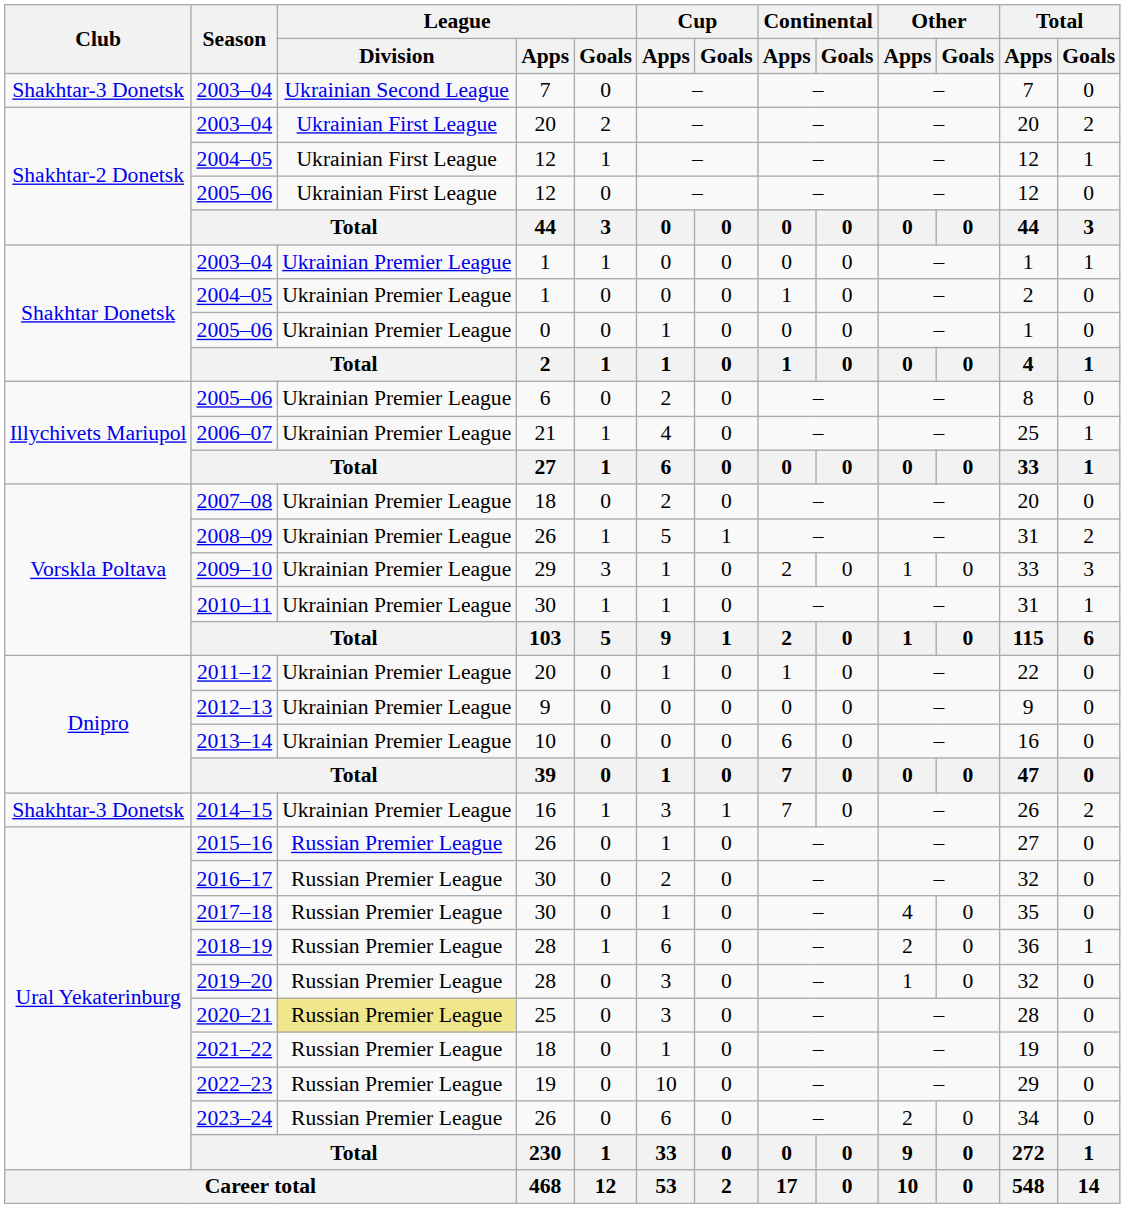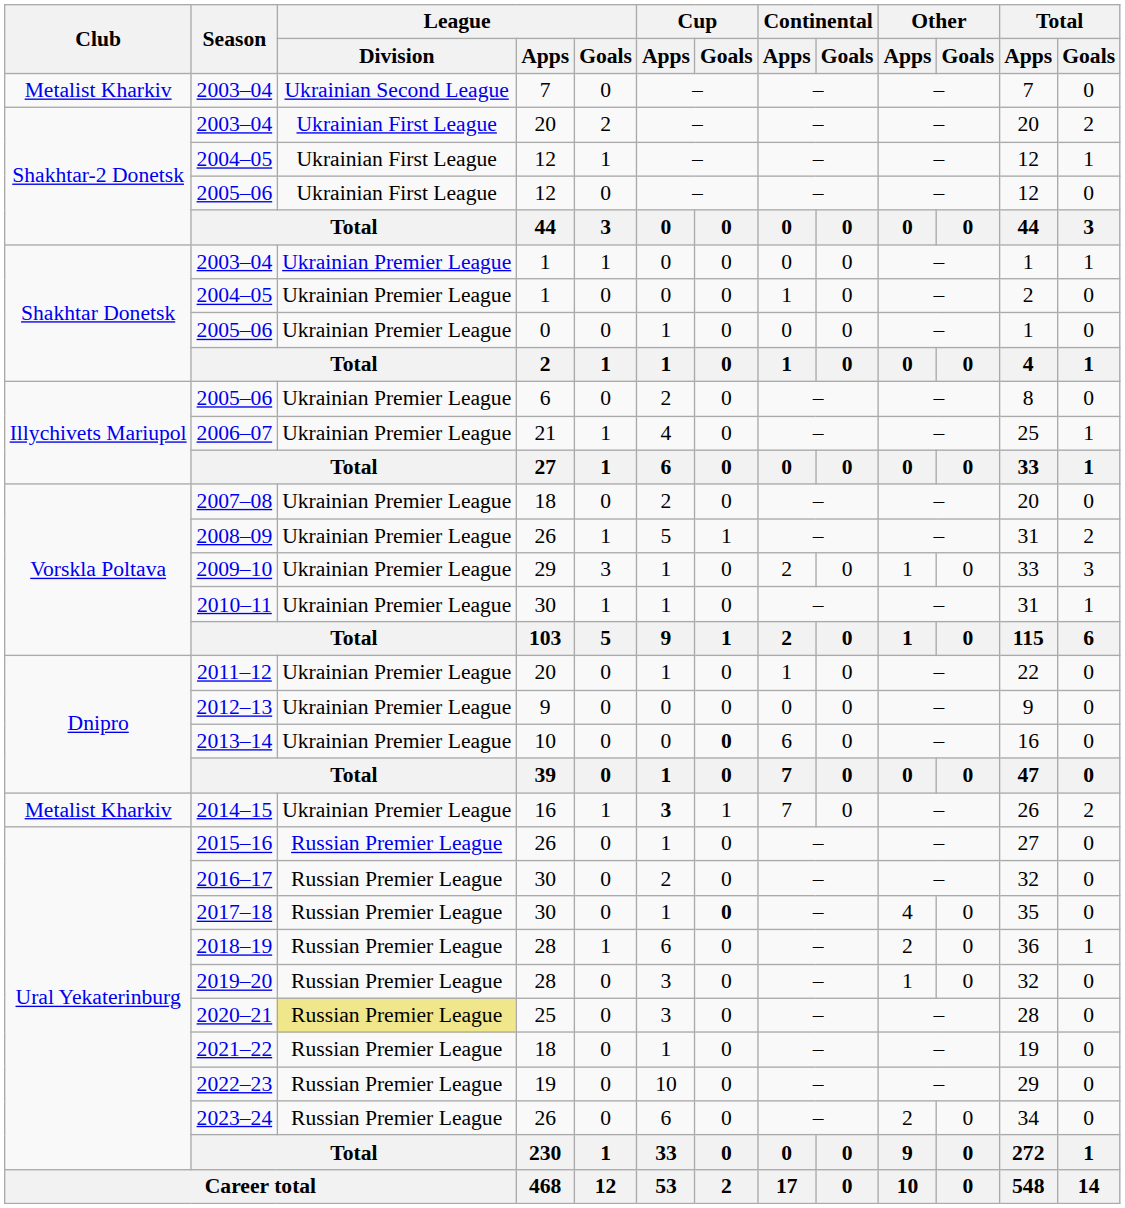 <table class="wikitable" style="text-align: center;">
 <tr>
 <th rowspan=2>Club</th>
 <th rowspan=2>Season</th>
 <th colspan=3>League</th>
 <th colspan=2>Cup</th>
 <th colspan=2>Continental</th>
 <th colspan=2>Other</th>
 <th colspan=2>Total</th>
 </tr>
 <tr>
 <th>Division</th>
 <th>Apps</th>
 <th>Goals</th>
 <th>Apps</th>
 <th>Goals</th>
 <th>Apps</th>
 <th>Goals</th>
 <th>Apps</th>
 <th>Goals</th>
 <th>Apps</th>
 <th>Goals</th>
 </tr>
 <tr>
-<td><a href='#'>Shakhtar-3 Donetsk</a></td>
+<td><a href='#'>Metalist Kharkiv</a></td>
 <td><a href='#'>2003–04</a></td>
 <td><a href='#'>Ukrainian Second League</a></td>
 <td>7</td>
 <td>0</td>
 <td colspan=2>–</td>
 <td colspan=2>–</td>
 <td colspan=2>–</td>
 <td>7</td>
 <td>0</td>
 </tr>
 <tr>
 <td rowspan=4><a href='#'>Shakhtar-2 Donetsk</a></td>
 <td><a href='#'>2003–04</a></td>
 <td><a href='#'>Ukrainian First League</a></td>
 <td>20</td>
 <td>2</td>
 <td colspan=2>–</td>
 <td colspan=2>–</td>
 <td colspan=2>–</td>
 <td>20</td>
 <td>2</td>
 </tr>
 <tr>
 <td><a href='#'>2004–05</a></td>
 <td>Ukrainian First League</td>
 <td>12</td>
 <td>1</td>
 <td colspan=2>–</td>
 <td colspan=2>–</td>
 <td colspan=2>–</td>
 <td>12</td>
 <td>1</td>
 </tr>
 <tr>
 <td><a href='#'>2005–06</a></td>
 <td>Ukrainian First League</td>
 <td>12</td>
 <td>0</td>
 <td colspan=2>–</td>
 <td colspan=2>–</td>
 <td colspan=2>–</td>
 <td>12</td>
 <td>0</td>
 </tr>
 <tr>
 <th colspan=2>Total</th>
 <th>44</th>
 <th>3</th>
 <th>0</th>
 <th>0</th>
 <th>0</th>
 <th>0</th>
 <th>0</th>
 <th>0</th>
 <th>44</th>
 <th>3</th>
 </tr>
 <tr>
 <td rowspan=4><a href='#'>Shakhtar Donetsk</a></td>
 <td><a href='#'>2003–04</a></td>
 <td><a href='#'>Ukrainian Premier League</a></td>
 <td>1</td>
 <td>1</td>
 <td>0</td>
 <td>0</td>
 <td>0</td>
 <td>0</td>
 <td colspan=2>–</td>
 <td>1</td>
 <td>1</td>
 </tr>
 <tr>
 <td><a href='#'>2004–05</a></td>
 <td>Ukrainian Premier League</td>
 <td>1</td>
 <td>0</td>
 <td>0</td>
 <td>0</td>
 <td>1</td>
 <td>0</td>
 <td colspan=2>–</td>
 <td>2</td>
 <td>0</td>
 </tr>
 <tr>
 <td><a href='#'>2005–06</a></td>
 <td>Ukrainian Premier League</td>
 <td>0</td>
 <td>0</td>
 <td>1</td>
 <td>0</td>
 <td>0</td>
 <td>0</td>
 <td colspan=2>–</td>
 <td>1</td>
 <td>0</td>
 </tr>
 <tr>
 <th colspan=2>Total</th>
 <th>2</th>
 <th>1</th>
 <th>1</th>
 <th>0</th>
 <th>1</th>
 <th>0</th>
 <th>0</th>
 <th>0</th>
 <th>4</th>
 <th>1</th>
 </tr>
 <tr>
 <td rowspan=3><a href='#'>Illychivets Mariupol</a></td>
 <td><a href='#'>2005–06</a></td>
 <td>Ukrainian Premier League</td>
 <td>6</td>
 <td>0</td>
 <td>2</td>
 <td>0</td>
 <td colspan=2>–</td>
 <td colspan=2>–</td>
 <td>8</td>
 <td>0</td>
 </tr>
 <tr>
 <td><a href='#'>2006–07</a></td>
 <td>Ukrainian Premier League</td>
 <td>21</td>
 <td>1</td>
 <td>4</td>
 <td>0</td>
 <td colspan=2>–</td>
 <td colspan=2>–</td>
 <td>25</td>
 <td>1</td>
 </tr>
 <tr>
 <th colspan=2>Total</th>
 <th>27</th>
 <th>1</th>
 <th>6</th>
 <th>0</th>
 <th>0</th>
 <th>0</th>
 <th>0</th>
 <th>0</th>
 <th>33</th>
 <th>1</th>
 </tr>
 <tr>
 <td rowspan=5><a href='#'>Vorskla Poltava</a></td>
 <td><a href='#'>2007–08</a></td>
 <td>Ukrainian Premier League</td>
 <td>18</td>
 <td>0</td>
 <td>2</td>
 <td>0</td>
 <td colspan=2>–</td>
 <td colspan=2>–</td>
 <td>20</td>
 <td>0</td>
 </tr>
 <tr>
 <td><a href='#'>2008–09</a></td>
 <td>Ukrainian Premier League</td>
 <td>26</td>
 <td>1</td>
 <td>5</td>
 <td>1</td>
 <td colspan=2>–</td>
 <td colspan=2>–</td>
 <td>31</td>
 <td>2</td>
 </tr>
 <tr>
 <td><a href='#'>2009–10</a></td>
 <td>Ukrainian Premier League</td>
 <td>29</td>
 <td>3</td>
 <td>1</td>
 <td>0</td>
 <td>2</td>
 <td>0</td>
 <td>1</td>
 <td>0</td>
 <td>33</td>
 <td>3</td>
 </tr>
 <tr>
 <td><a href='#'>2010–11</a></td>
 <td>Ukrainian Premier League</td>
 <td>30</td>
 <td>1</td>
 <td>1</td>
 <td>0</td>
 <td colspan=2>–</td>
 <td colspan=2>–</td>
 <td>31</td>
 <td>1</td>
 </tr>
 <tr>
 <th colspan=2>Total</th>
 <th>103</th>
 <th>5</th>
 <th>9</th>
 <th>1</th>
 <th>2</th>
 <th>0</th>
 <th>1</th>
 <th>0</th>
 <th>115</th>
 <th>6</th>
 </tr>
 <tr>
 <td rowspan=4><a href='#'>Dnipro</a></td>
 <td><a href='#'>2011–12</a></td>
 <td>Ukrainian Premier League</td>
 <td>20</td>
 <td>0</td>
 <td>1</td>
 <td>0</td>
 <td>1</td>
 <td>0</td>
 <td colspan=2>–</td>
 <td>22</td>
 <td>0</td>
 </tr>
 <tr>
 <td><a href='#'>2012–13</a></td>
 <td>Ukrainian Premier League</td>
 <td>9</td>
 <td>0</td>
 <td>0</td>
 <td>0</td>
 <td>0</td>
 <td>0</td>
 <td colspan=2>–</td>
 <td>9</td>
 <td>0</td>
 </tr>
 <tr>
 <td><a href='#'>2013–14</a></td>
 <td>Ukrainian Premier League</td>
 <td>10</td>
 <td>0</td>
 <td>0</td>
-<td>0</td>
+<td><strong>0</strong></td>
 <td>6</td>
 <td>0</td>
 <td colspan=2>–</td>
 <td>16</td>
 <td>0</td>
 </tr>
 <tr>
 <th colspan=2>Total</th>
 <th>39</th>
 <th>0</th>
 <th>1</th>
 <th>0</th>
 <th>7</th>
 <th>0</th>
 <th>0</th>
 <th>0</th>
 <th>47</th>
 <th>0</th>
 </tr>
 <tr>
-<td><a href='#'>Shakhtar-3 Donetsk</a></td>
+<td><a href='#'>Metalist Kharkiv</a></td>
 <td><a href='#'>2014–15</a></td>
 <td>Ukrainian Premier League</td>
 <td>16</td>
 <td>1</td>
-<td>3</td>
+<td><strong>3</strong></td>
 <td>1</td>
 <td>7</td>
 <td>0</td>
 <td colspan=2>–</td>
 <td>26</td>
 <td>2</td>
 </tr>
 <tr>
 <td rowspan=10><a href='#'>Ural Yekaterinburg</a></td>
 <td><a href='#'>2015–16</a></td>
 <td><a href='#'>Russian Premier League</a></td>
 <td>26</td>
 <td>0</td>
 <td>1</td>
 <td>0</td>
 <td colspan=2>–</td>
 <td colspan=2>–</td>
 <td>27</td>
 <td>0</td>
 </tr>
 <tr>
 <td><a href='#'>2016–17</a></td>
 <td>Russian Premier League</td>
 <td>30</td>
 <td>0</td>
 <td>2</td>
 <td>0</td>
 <td colspan=2>–</td>
 <td colspan=2>–</td>
 <td>32</td>
 <td>0</td>
 </tr>
 <tr>
 <td><a href='#'>2017–18</a></td>
 <td>Russian Premier League</td>
 <td>30</td>
 <td>0</td>
 <td>1</td>
-<td>0</td>
+<td><strong>0</strong></td>
 <td colspan=2>–</td>
 <td>4</td>
 <td>0</td>
 <td>35</td>
 <td>0</td>
 </tr>
 <tr>
 <td><a href='#'>2018–19</a></td>
 <td>Russian Premier League</td>
 <td>28</td>
 <td>1</td>
 <td>6</td>
 <td>0</td>
 <td colspan=2>–</td>
 <td>2</td>
 <td>0</td>
 <td>36</td>
 <td>1</td>
 </tr>
 <tr>
 <td><a href='#'>2019–20</a></td>
 <td>Russian Premier League</td>
 <td>28</td>
 <td>0</td>
 <td>3</td>
 <td>0</td>
 <td colspan=2>–</td>
 <td>1</td>
 <td>0</td>
 <td>32</td>
 <td>0</td>
 </tr>
 <tr>
 <td><a href='#'>2020–21</a></td>
 <td style="background: khaki;">Russian Premier League</td>
 <td>25</td>
 <td>0</td>
 <td>3</td>
 <td>0</td>
 <td colspan=2>–</td>
 <td colspan=2>–</td>
 <td>28</td>
 <td>0</td>
 </tr>
 <tr>
 <td><a href='#'>2021–22</a></td>
 <td>Russian Premier League</td>
 <td>18</td>
 <td>0</td>
 <td>1</td>
 <td>0</td>
 <td colspan=2>–</td>
 <td colspan=2>–</td>
 <td>19</td>
 <td>0</td>
 </tr>
 <tr>
 <td><a href='#'>2022–23</a></td>
 <td>Russian Premier League</td>
 <td>19</td>
 <td>0</td>
 <td>10</td>
 <td>0</td>
 <td colspan=2>–</td>
 <td colspan=2>–</td>
 <td>29</td>
 <td>0</td>
 </tr>
 <tr>
 <td><a href='#'>2023–24</a></td>
 <td>Russian Premier League</td>
 <td>26</td>
 <td>0</td>
 <td>6</td>
 <td>0</td>
 <td colspan=2>–</td>
 <td>2</td>
 <td>0</td>
 <td>34</td>
 <td>0</td>
 </tr>
 <tr>
 <th colspan=2>Total</th>
 <th>230</th>
 <th>1</th>
 <th>33</th>
 <th>0</th>
 <th>0</th>
 <th>0</th>
 <th>9</th>
 <th>0</th>
 <th>272</th>
 <th>1</th>
 </tr>
 <tr>
 <th colspan=3>Career total</th>
 <th>468</th>
 <th>12</th>
 <th>53</th>
 <th>2</th>
 <th>17</th>
 <th>0</th>
 <th>10</th>
 <th>0</th>
 <th>548</th>
 <th>14</th>
 </tr>
 </table>
